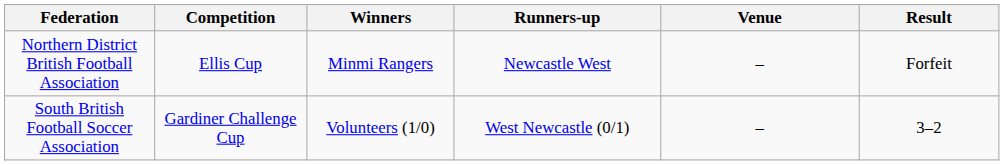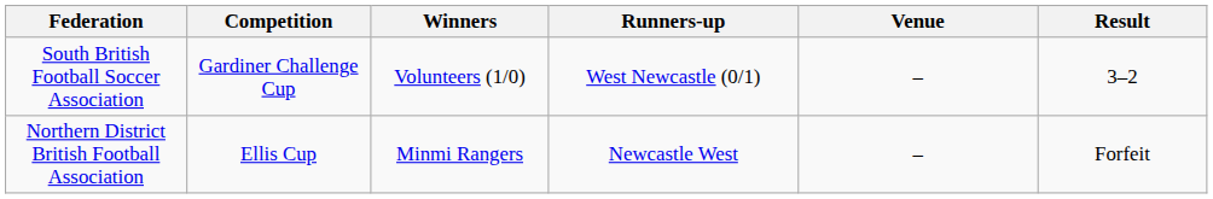 <table class="wikitable" width="75%">
 <tr>
 <th style="width:10em">Federation</th>
 <th style="width:10em">Competition</th>
 <th style="width:10em">Winners</th>
 <th style="width:15em">Runners-up</th>
 <th style="width:15em">Venue</th>
 <th style="width:10em">Result</th>
 </tr>
 <tr>
+<td align="center"><a href='#'>South British Football Soccer Association</a></td>
+<td align="center"><a href='#'>Gardiner Challenge Cup</a></td>
+<td align="center"><a href='#'>Volunteers</a> (1/0)</td>
+<td align="center"><a href='#'>West Newcastle</a> (0/1)</td>
+<td align="center">–</td>
+<td align="center">3–2</td>
+</tr>
+<tr>
 <td align="center"><a href='#'>Northern District British Football Association</a></td>
 <td align="center"><a href='#'>Ellis Cup</a></td>
 <td align="center"><a href='#'>Minmi Rangers</a></td>
 <td align="center"><a href='#'>Newcastle West</a></td>
 <td align="center">–</td>
 <td align="center">Forfeit</td>
 </tr>
-<tr>
-<td align="center"><a href='#'>South British Football Soccer Association</a></td>
-<td align="center"><a href='#'>Gardiner Challenge Cup</a></td>
-<td align="center"><a href='#'>Volunteers</a> (1/0)</td>
-<td align="center"><a href='#'>West Newcastle</a> (0/1)</td>
-<td align="center">–</td>
-<td align="center">3–2</td>
-</tr>
 </table>
